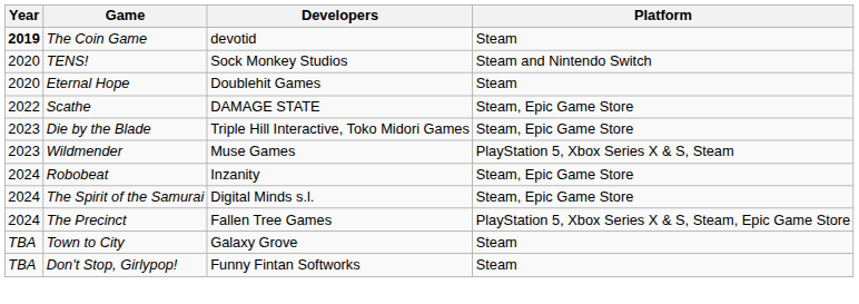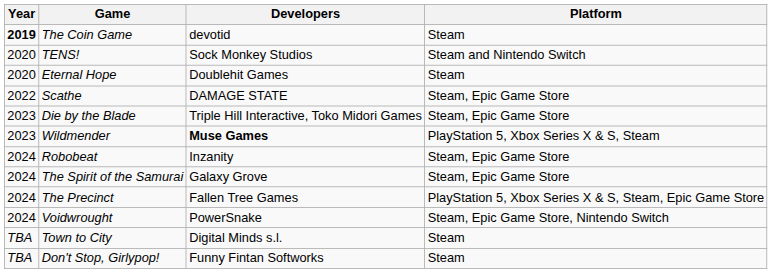 <table class="wikitable">
 <tr>
 <th>Year</th>
 <th>Game</th>
 <th>Developers</th>
 <th>Platform</th>
 </tr>
 <tr>
 <td><strong>2019</strong></td>
 <td><em>The Coin Game</em></td>
 <td>devotid</td>
 <td>Steam</td>
 </tr>
 <tr>
 <td>2020</td>
 <td><em>TENS!</em></td>
 <td>Sock Monkey Studios</td>
 <td>Steam and Nintendo Switch</td>
 </tr>
 <tr>
 <td>2020</td>
 <td><em>Eternal Hope</em></td>
 <td>Doublehit Games</td>
 <td>Steam</td>
 </tr>
 <tr>
 <td>2022</td>
 <td><em>Scathe</em></td>
 <td>DAMAGE STATE</td>
 <td>Steam, Epic Game Store</td>
 </tr>
 <tr>
 <td>2023</td>
 <td><em>Die by the Blade</em></td>
 <td>Triple Hill Interactive, Toko Midori Games</td>
 <td>Steam, Epic Game Store</td>
 </tr>
 <tr>
 <td>2023</td>
 <td><em>Wildmender</em></td>
-<td>Muse Games</td>
+<td><strong>Muse Games</strong></td>
 <td>PlayStation 5, Xbox Series X & S, Steam</td>
 </tr>
 <tr>
 <td>2024</td>
 <td><em>Robobeat</em></td>
 <td>Inzanity</td>
 <td>Steam, Epic Game Store</td>
 </tr>
 <tr>
 <td>2024</td>
 <td><em>The Spirit of the Samurai</em></td>
-<td>Digital Minds s.l.</td>
+<td>Galaxy Grove</td>
 <td>Steam, Epic Game Store</td>
 </tr>
 <tr>
 <td>2024</td>
 <td><em>The Precinct</em></td>
 <td>Fallen Tree Games</td>
 <td>PlayStation 5, Xbox Series X & S, Steam, Epic Game Store</td>
 </tr>
 <tr>
+<td>2024</td>
+<td><em>Voidwrought</em></td>
+<td>PowerSnake</td>
+<td>Steam, Epic Game Store, Nintendo Switch</td>
+</tr>
+<tr>
 <td><em>TBA</em></td>
 <td><em>Town to City</em></td>
-<td>Galaxy Grove</td>
+<td>Digital Minds s.l.</td>
 <td>Steam</td>
 </tr>
 <tr>
 <td><em>TBA</em></td>
 <td><em>Don't Stop, Girlypop!</em></td>
 <td>Funny Fintan Softworks</td>
 <td>Steam</td>
 </tr>
 </table>
